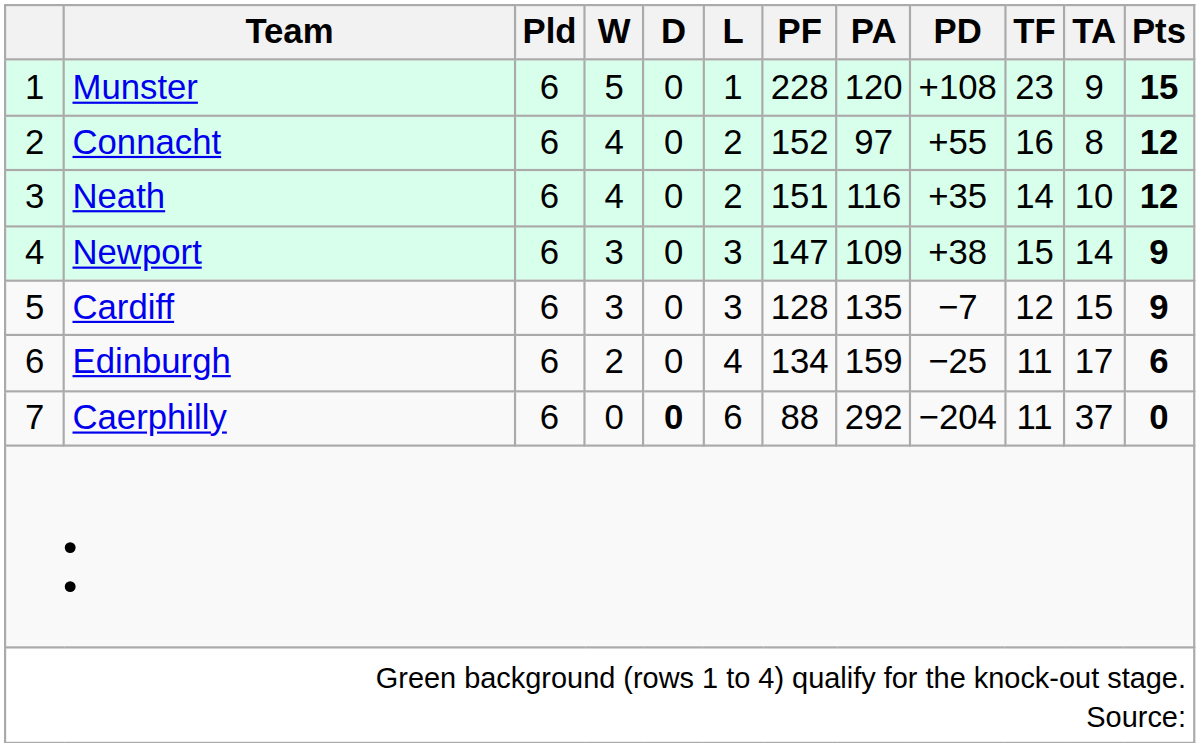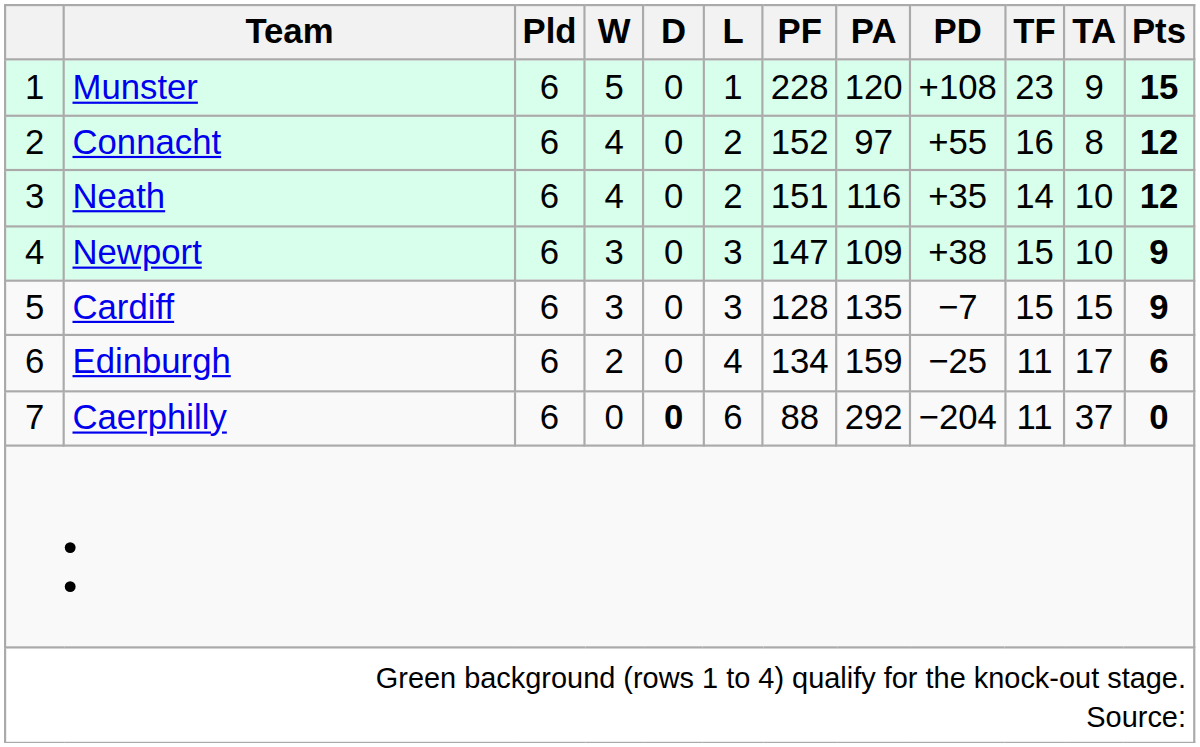 <table class="wikitable" style="text-align: center">
 <tr>
 <th width="20"></th>
 <th style="width:200px;">Team</th>
 <th width="20">Pld</th>
 <th width="20">W</th>
 <th width="20">D</th>
 <th width="20">L</th>
 <th width="20">PF</th>
 <th width="20">PA</th>
 <th width="20">PD</th>
 <th width="20">TF</th>
 <th width="20">TA</th>
 <th width="20">Pts</th>
 </tr>
 <tr bgcolor=#d8ffeb>
 <td>1</td>
 <td align=left> <a href='#'>Munster</a></td>
 <td>6</td>
 <td>5</td>
 <td>0</td>
 <td>1</td>
 <td>228</td>
 <td>120</td>
 <td>+108</td>
 <td>23</td>
 <td>9</td>
 <td><strong>15</strong></td>
 </tr>
 <tr bgcolor=#d8ffeb>
 <td>2</td>
 <td align=left> <a href='#'>Connacht</a></td>
 <td>6</td>
 <td>4</td>
 <td>0</td>
 <td>2</td>
 <td>152</td>
 <td>97</td>
 <td>+55</td>
 <td>16</td>
 <td>8</td>
 <td><strong>12</strong></td>
 </tr>
 <tr bgcolor=#d8ffeb>
 <td>3</td>
 <td align=left> <a href='#'>Neath</a></td>
 <td>6</td>
 <td>4</td>
 <td>0</td>
 <td>2</td>
 <td>151</td>
 <td>116</td>
 <td>+35</td>
 <td>14</td>
 <td>10</td>
 <td><strong>12</strong></td>
 </tr>
 <tr bgcolor=#d8ffeb>
 <td>4</td>
 <td align=left> <a href='#'>Newport</a></td>
 <td>6</td>
 <td>3</td>
 <td>0</td>
 <td>3</td>
 <td>147</td>
 <td>109</td>
 <td>+38</td>
 <td>15</td>
-<td>14</td>
+<td>10</td>
 <td><strong>9</strong></td>
 </tr>
 <tr>
 <td>5</td>
 <td align=left> <a href='#'>Cardiff</a></td>
 <td>6</td>
 <td>3</td>
 <td>0</td>
 <td>3</td>
 <td>128</td>
 <td>135</td>
 <td>−7</td>
-<td>12</td>
+<td>15</td>
 <td>15</td>
 <td><strong>9</strong></td>
 </tr>
 <tr>
 <td>6</td>
 <td align=left> <a href='#'>Edinburgh</a></td>
 <td>6</td>
 <td>2</td>
 <td>0</td>
 <td>4</td>
 <td>134</td>
 <td>159</td>
 <td>−25</td>
 <td>11</td>
 <td>17</td>
 <td><strong>6</strong></td>
 </tr>
 <tr>
 <td>7</td>
 <td align=left> <a href='#'>Caerphilly</a></td>
 <td>6</td>
 <td>0</td>
 <td><strong>0</strong></td>
 <td>6</td>
 <td>88</td>
 <td>292</td>
 <td>−204</td>
 <td>11</td>
 <td>37</td>
 <td><strong>0</strong></td>
 </tr>
 <tr>
 <td colspan="14"><br><ul><li></li><li></li></ul></td>
 </tr>
 <tr>
 <td colspan="14" style="text-align:right; background:#fff;" cellpadding="0" cellspacing="0"><small>Green background (rows 1 to 4) qualify for the knock-out stage.<br>Source: </small></td>
 </tr>
 </table>
